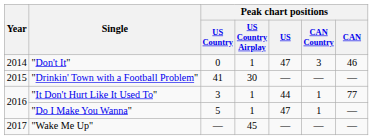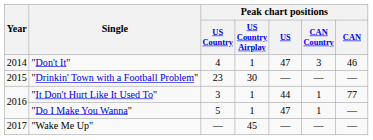 <table class="wikitable" style="text-align:center;">
 <tr>
 <th rowspan="2">Year</th>
 <th rowspan="2">Single</th>
 <th colspan="5">Peak chart positions</th>
 </tr>
 <tr style="font-size:smaller;">
 <th width="45"><a href='#'>US Country</a></th>
 <th width="45"><a href='#'>US Country Airplay</a></th>
 <th width="45"><a href='#'>US</a></th>
 <th width="45"><a href='#'>CAN Country</a></th>
 <th width="45"><a href='#'>CAN</a></th>
 </tr>
 <tr>
 <td>2014</td>
 <td align="left">"<a href='#'>Don't It</a>"</td>
-<td>0</td>
+<td>4</td>
 <td>1</td>
 <td>47</td>
 <td>3</td>
 <td>46</td>
 </tr>
 <tr>
 <td>2015</td>
 <td align="left">"<a href='#'>Drinkin' Town with a Football Problem</a>"</td>
-<td>41</td>
+<td>23</td>
 <td>30</td>
 <td>—</td>
 <td>—</td>
 <td>—</td>
 </tr>
 <tr>
 <td rowspan="2">2016</td>
 <td align="left">"<a href='#'>It Don't Hurt Like It Used To</a>"</td>
 <td>3</td>
 <td>1</td>
 <td>44</td>
 <td>1</td>
 <td>77</td>
 </tr>
 <tr>
 <td align="left">"<a href='#'>Do I Make You Wanna</a>"</td>
 <td>5</td>
 <td>1</td>
 <td>47</td>
 <td>1</td>
 <td>—</td>
 </tr>
 <tr>
 <td>2017</td>
 <td align="left">"Wake Me Up"</td>
 <td>—</td>
 <td>45</td>
 <td>—</td>
 <td>—</td>
 <td>—</td>
 </tr>
 </table>
